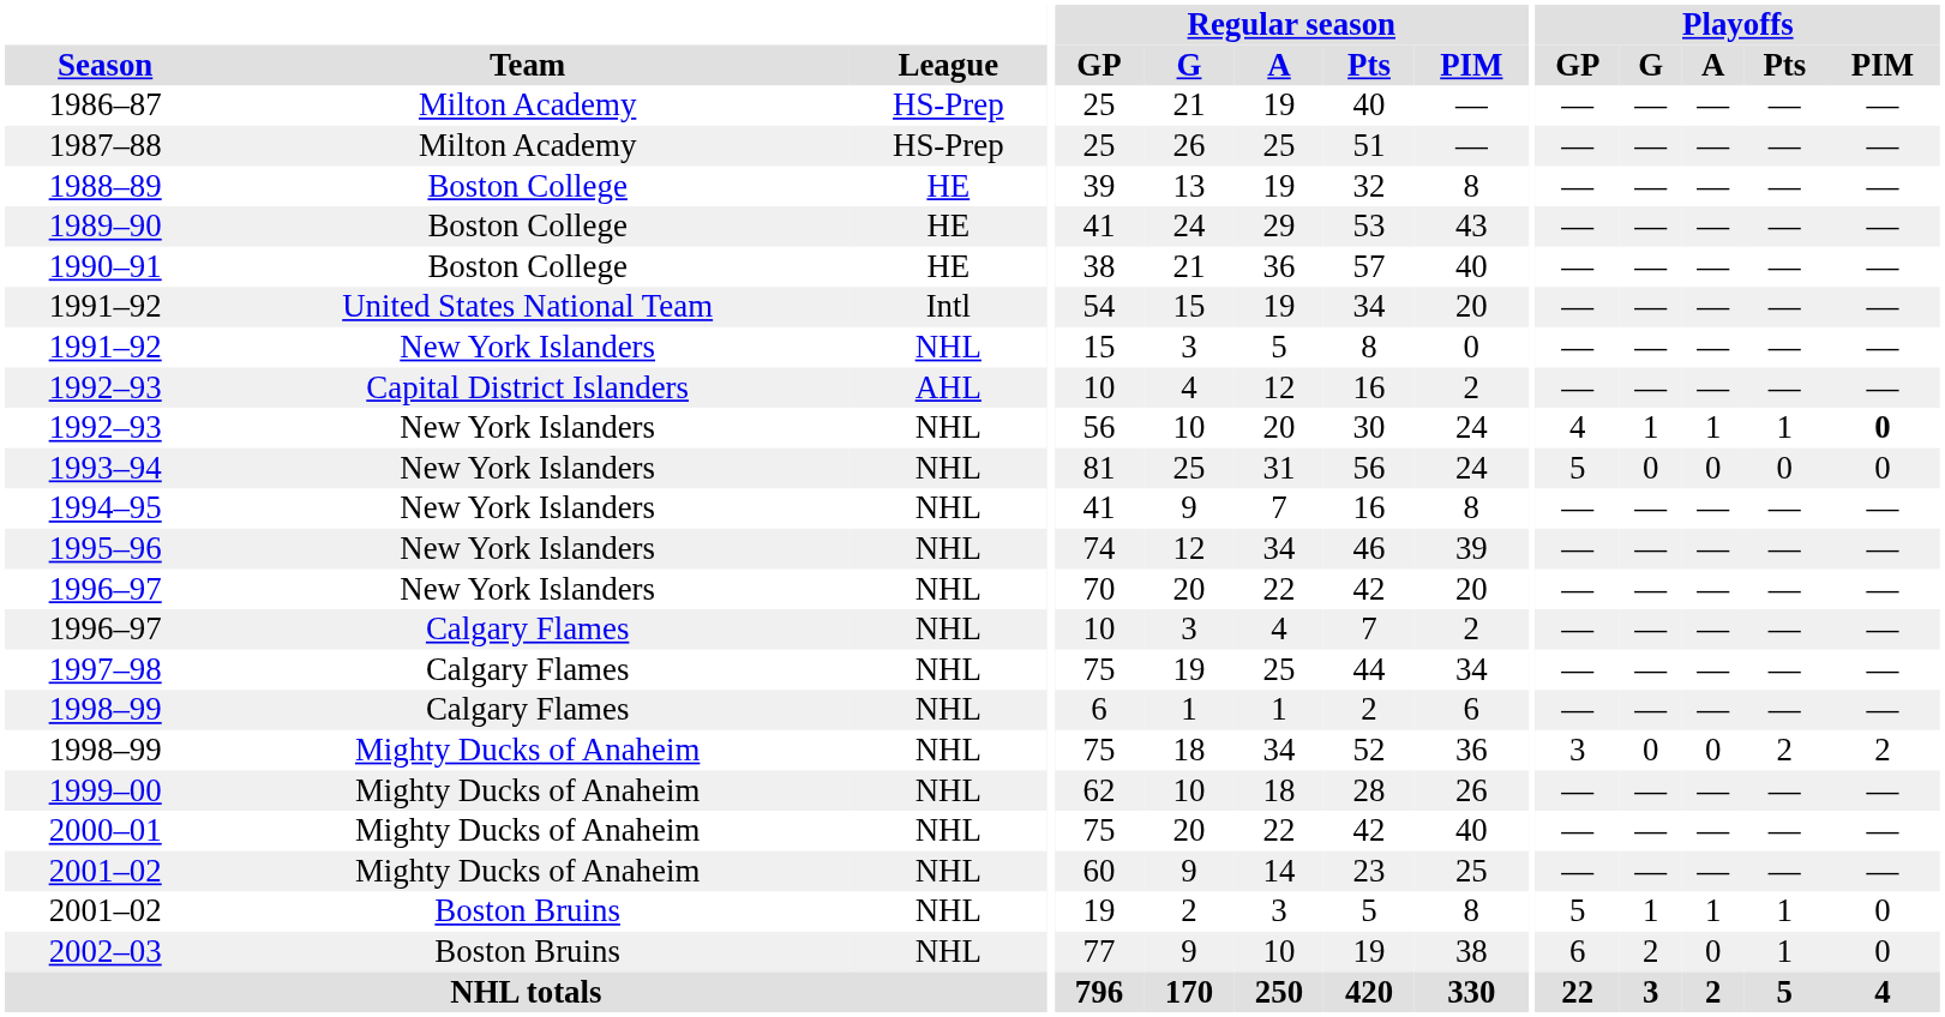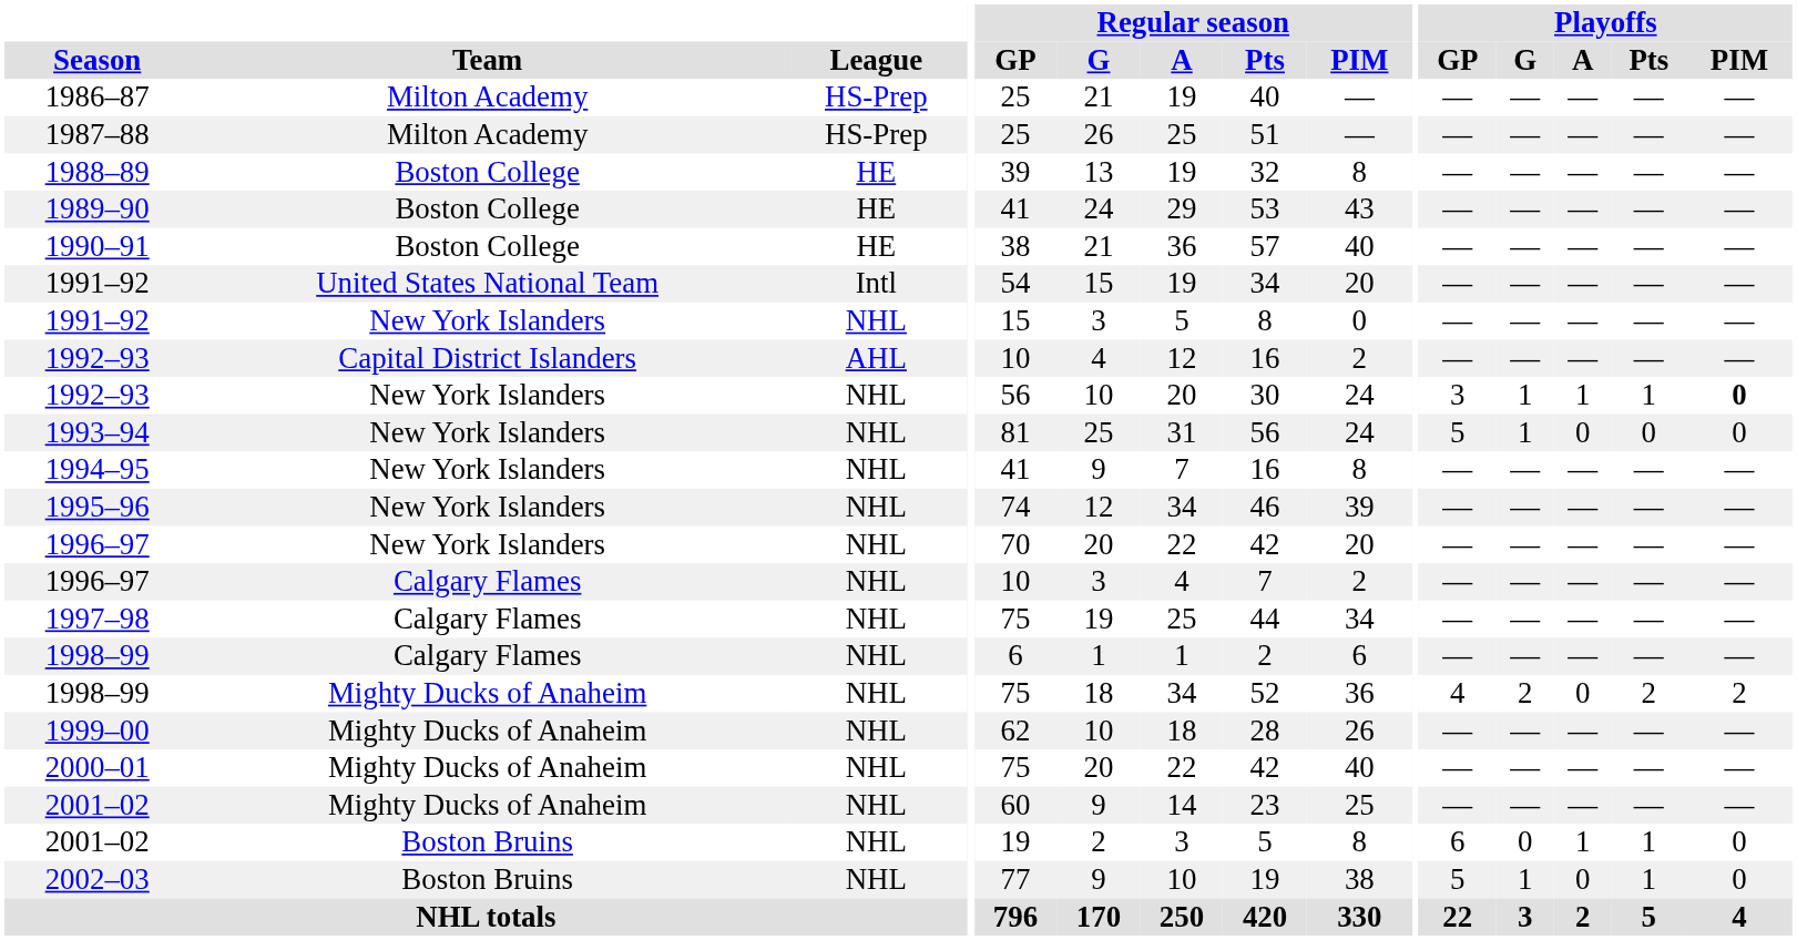 <table border="0" cellpadding="1" cellspacing="0" style="text-align:center; width:60em">
 <tr bgcolor="#e0e0e0">
 <th colspan="3" bgcolor="#ffffff"></th>
 <th rowspan="100" bgcolor="#ffffff"></th>
 <th colspan="5"><a href='#'>Regular season</a></th>
 <th rowspan="100" bgcolor="#ffffff"></th>
 <th colspan="5"><a href='#'>Playoffs</a></th>
 </tr>
 <tr bgcolor="#e0e0e0">
 <th><a href='#'>Season</a></th>
 <th>Team</th>
 <th>League</th>
 <th>GP</th>
 <th><a href='#'>G</a></th>
 <th><a href='#'>A</a></th>
 <th><a href='#'>Pts</a></th>
 <th><a href='#'>PIM</a></th>
 <th>GP</th>
 <th>G</th>
 <th>A</th>
 <th>Pts</th>
 <th>PIM</th>
 </tr>
 <tr>
 <td>1986–87</td>
 <td><a href='#'>Milton Academy</a></td>
 <td><a href='#'>HS-Prep</a></td>
 <td>25</td>
 <td>21</td>
 <td>19</td>
 <td>40</td>
 <td>—</td>
 <td>—</td>
 <td>—</td>
 <td>—</td>
 <td>—</td>
 <td>—</td>
 </tr>
 <tr bgcolor="#f0f0f0">
 <td>1987–88</td>
 <td>Milton Academy</td>
 <td>HS-Prep</td>
 <td>25</td>
 <td>26</td>
 <td>25</td>
 <td>51</td>
 <td>—</td>
 <td>—</td>
 <td>—</td>
 <td>—</td>
 <td>—</td>
 <td>—</td>
 </tr>
 <tr>
 <td><a href='#'>1988–89</a></td>
 <td><a href='#'>Boston College</a></td>
 <td><a href='#'>HE</a></td>
 <td>39</td>
 <td>13</td>
 <td>19</td>
 <td>32</td>
 <td>8</td>
 <td>—</td>
 <td>—</td>
 <td>—</td>
 <td>—</td>
 <td>—</td>
 </tr>
 <tr bgcolor="#f0f0f0">
 <td><a href='#'>1989–90</a></td>
 <td>Boston College</td>
 <td>HE</td>
 <td>41</td>
 <td>24</td>
 <td>29</td>
 <td>53</td>
 <td>43</td>
 <td>—</td>
 <td>—</td>
 <td>—</td>
 <td>—</td>
 <td>—</td>
 </tr>
 <tr>
 <td><a href='#'>1990–91</a></td>
 <td>Boston College</td>
 <td>HE</td>
 <td>38</td>
 <td>21</td>
 <td>36</td>
 <td>57</td>
 <td>40</td>
 <td>—</td>
 <td>—</td>
 <td>—</td>
 <td>—</td>
 <td>—</td>
 </tr>
 <tr bgcolor="#f0f0f0">
 <td>1991–92</td>
 <td><a href='#'>United States National Team</a></td>
 <td>Intl</td>
 <td>54</td>
 <td>15</td>
 <td>19</td>
 <td>34</td>
 <td>20</td>
 <td>—</td>
 <td>—</td>
 <td>—</td>
 <td>—</td>
 <td>—</td>
 </tr>
 <tr>
 <td><a href='#'>1991–92</a></td>
 <td><a href='#'>New York Islanders</a></td>
 <td><a href='#'>NHL</a></td>
 <td>15</td>
 <td>3</td>
 <td>5</td>
 <td>8</td>
 <td>0</td>
 <td>—</td>
 <td>—</td>
 <td>—</td>
 <td>—</td>
 <td>—</td>
 </tr>
 <tr bgcolor="#f0f0f0">
 <td><a href='#'>1992–93</a></td>
 <td><a href='#'>Capital District Islanders</a></td>
 <td><a href='#'>AHL</a></td>
 <td>10</td>
 <td>4</td>
 <td>12</td>
 <td>16</td>
 <td>2</td>
 <td>—</td>
 <td>—</td>
 <td>—</td>
 <td>—</td>
 <td>—</td>
 </tr>
 <tr>
 <td><a href='#'>1992–93</a></td>
 <td>New York Islanders</td>
 <td>NHL</td>
 <td>56</td>
 <td>10</td>
 <td>20</td>
 <td>30</td>
 <td>24</td>
-<td>4</td>
+<td>3</td>
 <td>1</td>
 <td>1</td>
 <td>1</td>
 <td><strong>0</strong></td>
 </tr>
 <tr bgcolor="#f0f0f0">
 <td><a href='#'>1993–94</a></td>
 <td>New York Islanders</td>
 <td>NHL</td>
 <td>81</td>
 <td>25</td>
 <td>31</td>
 <td>56</td>
 <td>24</td>
 <td>5</td>
-<td>0</td>
+<td>1</td>
 <td>0</td>
 <td>0</td>
 <td>0</td>
 </tr>
 <tr>
 <td><a href='#'>1994–95</a></td>
 <td>New York Islanders</td>
 <td>NHL</td>
 <td>41</td>
 <td>9</td>
 <td>7</td>
 <td>16</td>
 <td>8</td>
 <td>—</td>
 <td>—</td>
 <td>—</td>
 <td>—</td>
 <td>—</td>
 </tr>
 <tr bgcolor="#f0f0f0">
 <td><a href='#'>1995–96</a></td>
 <td>New York Islanders</td>
 <td>NHL</td>
 <td>74</td>
 <td>12</td>
 <td>34</td>
 <td>46</td>
 <td>39</td>
 <td>—</td>
 <td>—</td>
 <td>—</td>
 <td>—</td>
 <td>—</td>
 </tr>
 <tr>
 <td><a href='#'>1996–97</a></td>
 <td>New York Islanders</td>
 <td>NHL</td>
 <td>70</td>
 <td>20</td>
 <td>22</td>
 <td>42</td>
 <td>20</td>
 <td>—</td>
 <td>—</td>
 <td>—</td>
 <td>—</td>
 <td>—</td>
 </tr>
 <tr bgcolor="#f0f0f0">
 <td>1996–97</td>
 <td><a href='#'>Calgary Flames</a></td>
 <td>NHL</td>
 <td>10</td>
 <td>3</td>
 <td>4</td>
 <td>7</td>
 <td>2</td>
 <td>—</td>
 <td>—</td>
 <td>—</td>
 <td>—</td>
 <td>—</td>
 </tr>
 <tr>
 <td><a href='#'>1997–98</a></td>
 <td>Calgary Flames</td>
 <td>NHL</td>
 <td>75</td>
 <td>19</td>
 <td>25</td>
 <td>44</td>
 <td>34</td>
 <td>—</td>
 <td>—</td>
 <td>—</td>
 <td>—</td>
 <td>—</td>
 </tr>
 <tr bgcolor="#f0f0f0">
 <td><a href='#'>1998–99</a></td>
 <td>Calgary Flames</td>
 <td>NHL</td>
 <td>6</td>
 <td>1</td>
 <td>1</td>
 <td>2</td>
 <td>6</td>
 <td>—</td>
 <td>—</td>
 <td>—</td>
 <td>—</td>
 <td>—</td>
 </tr>
 <tr>
 <td>1998–99</td>
 <td><a href='#'>Mighty Ducks of Anaheim</a></td>
 <td>NHL</td>
 <td>75</td>
 <td>18</td>
 <td>34</td>
 <td>52</td>
 <td>36</td>
-<td>3</td>
-<td>0</td>
+<td>4</td>
+<td>2</td>
 <td>0</td>
 <td>2</td>
 <td>2</td>
 </tr>
 <tr bgcolor="#f0f0f0">
 <td><a href='#'>1999–00</a></td>
 <td>Mighty Ducks of Anaheim</td>
 <td>NHL</td>
 <td>62</td>
 <td>10</td>
 <td>18</td>
 <td>28</td>
 <td>26</td>
 <td>—</td>
 <td>—</td>
 <td>—</td>
 <td>—</td>
 <td>—</td>
 </tr>
 <tr>
 <td><a href='#'>2000–01</a></td>
 <td>Mighty Ducks of Anaheim</td>
 <td>NHL</td>
 <td>75</td>
 <td>20</td>
 <td>22</td>
 <td>42</td>
 <td>40</td>
 <td>—</td>
 <td>—</td>
 <td>—</td>
 <td>—</td>
 <td>—</td>
 </tr>
 <tr bgcolor="#f0f0f0">
 <td><a href='#'>2001–02</a></td>
 <td>Mighty Ducks of Anaheim</td>
 <td>NHL</td>
 <td>60</td>
 <td>9</td>
 <td>14</td>
 <td>23</td>
 <td>25</td>
 <td>—</td>
 <td>—</td>
 <td>—</td>
 <td>—</td>
 <td>—</td>
 </tr>
 <tr>
 <td>2001–02</td>
 <td><a href='#'>Boston Bruins</a></td>
 <td>NHL</td>
 <td>19</td>
 <td>2</td>
 <td>3</td>
 <td>5</td>
 <td>8</td>
-<td>5</td>
-<td>1</td>
+<td>6</td>
+<td>0</td>
 <td>1</td>
 <td>1</td>
 <td>0</td>
 </tr>
 <tr bgcolor="#f0f0f0">
 <td><a href='#'>2002–03</a></td>
 <td>Boston Bruins</td>
 <td>NHL</td>
 <td>77</td>
 <td>9</td>
 <td>10</td>
 <td>19</td>
 <td>38</td>
-<td>6</td>
-<td>2</td>
+<td>5</td>
+<td>1</td>
 <td>0</td>
 <td>1</td>
 <td>0</td>
 </tr>
 <tr bgcolor="#e0e0e0">
 <th colspan="3">NHL totals</th>
 <th>796</th>
 <th>170</th>
 <th>250</th>
 <th>420</th>
 <th>330</th>
 <th>22</th>
 <th>3</th>
 <th>2</th>
 <th>5</th>
 <th>4</th>
 </tr>
 </table>
